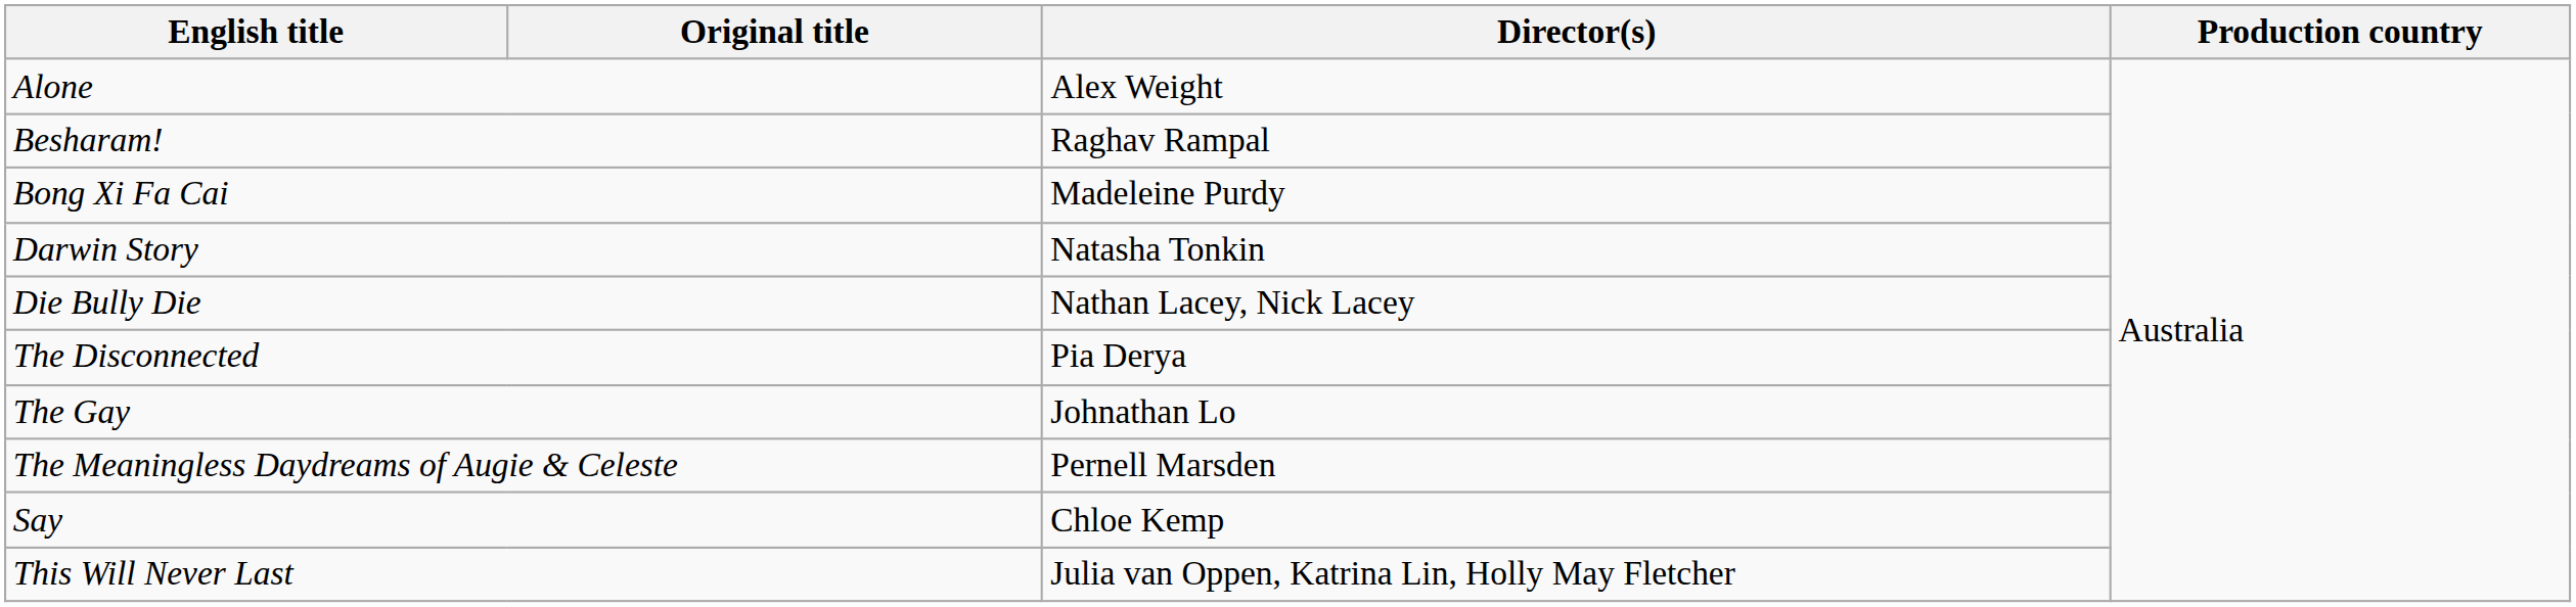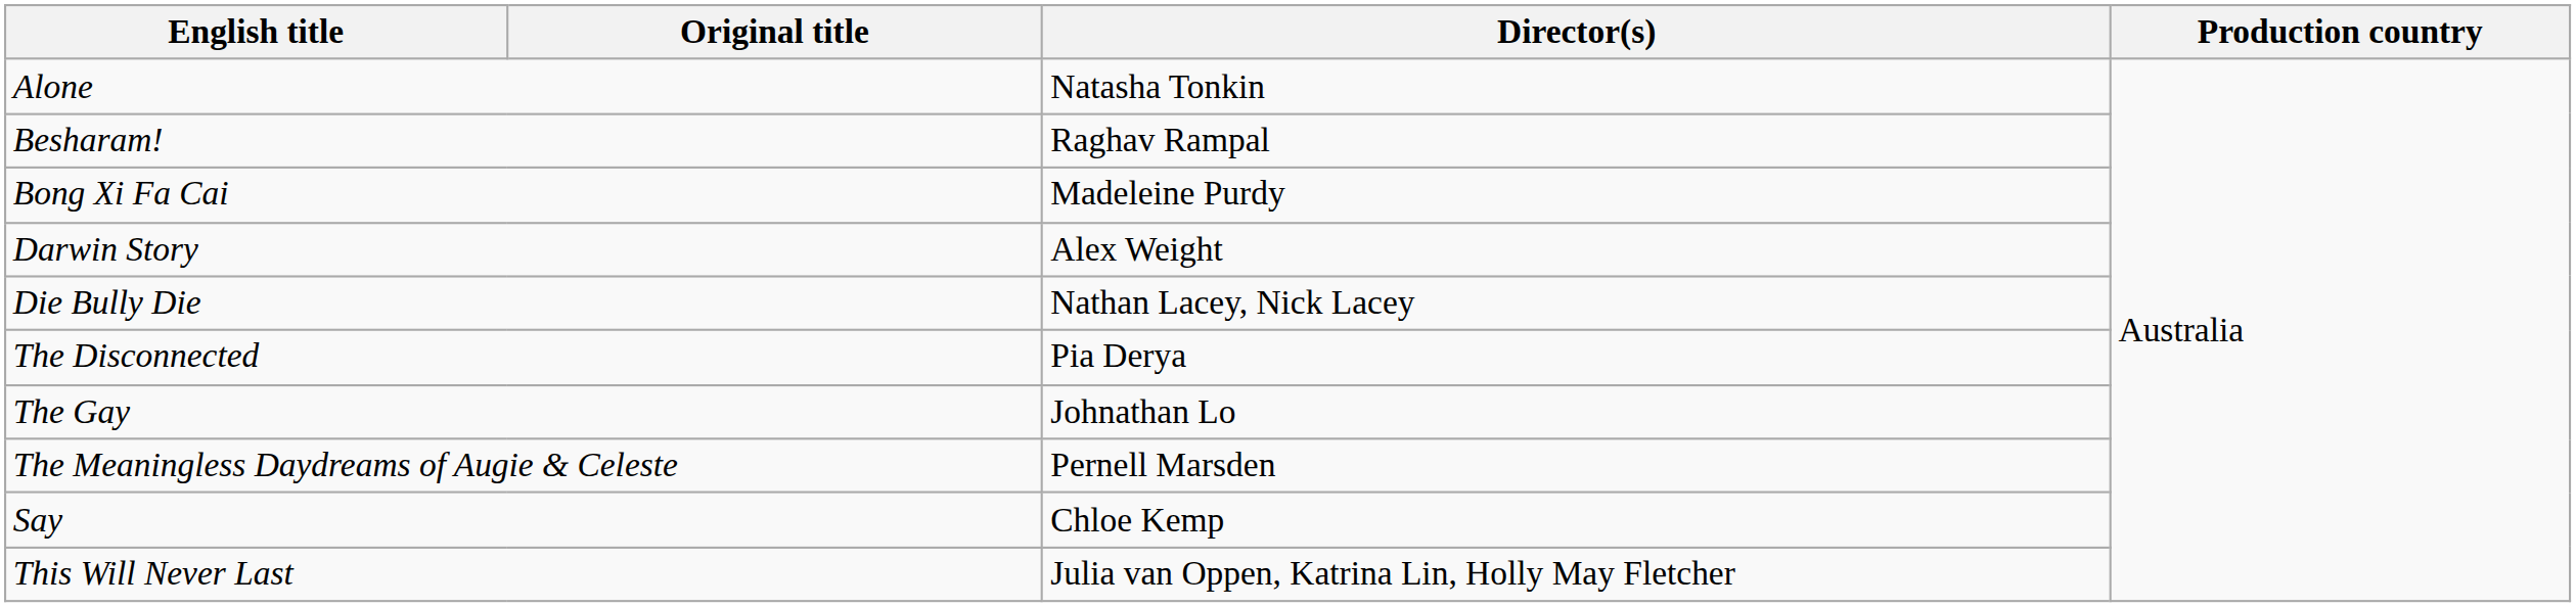 <table class="wikitable" style="width:95%; margin-bottom:2px">
 <tr>
 <th>English title</th>
 <th>Original title</th>
 <th>Director(s)</th>
 <th>Production country</th>
 </tr>
 <tr>
 <td colspan=2><em>Alone</em></td>
-<td>Alex Weight</td>
+<td>Natasha Tonkin</td>
 <td rowspan=10>Australia</td>
 </tr>
 <tr>
 <td colspan=2><em>Besharam!</em></td>
 <td>Raghav Rampal</td>
 </tr>
 <tr>
 <td colspan=2><em>Bong Xi Fa Cai</em></td>
 <td>Madeleine Purdy</td>
 </tr>
 <tr>
 <td colspan=2><em>Darwin Story</em></td>
-<td>Natasha Tonkin</td>
+<td>Alex Weight</td>
 </tr>
 <tr>
 <td colspan=2><em>Die Bully Die</em></td>
 <td>Nathan Lacey, Nick Lacey</td>
 </tr>
 <tr>
 <td colspan=2><em>The Disconnected</em></td>
 <td>Pia Derya</td>
 </tr>
 <tr>
 <td colspan=2><em>The Gay</em></td>
 <td>Johnathan Lo</td>
 </tr>
 <tr>
 <td colspan=2><em>The Meaningless Daydreams of Augie & Celeste</em></td>
 <td>Pernell Marsden</td>
 </tr>
 <tr>
 <td colspan=2><em>Say</em></td>
 <td>Chloe Kemp</td>
 </tr>
 <tr>
 <td colspan=2><em>This Will Never Last</em></td>
 <td>Julia van Oppen, Katrina Lin, Holly May Fletcher</td>
 </tr>
 </table>
